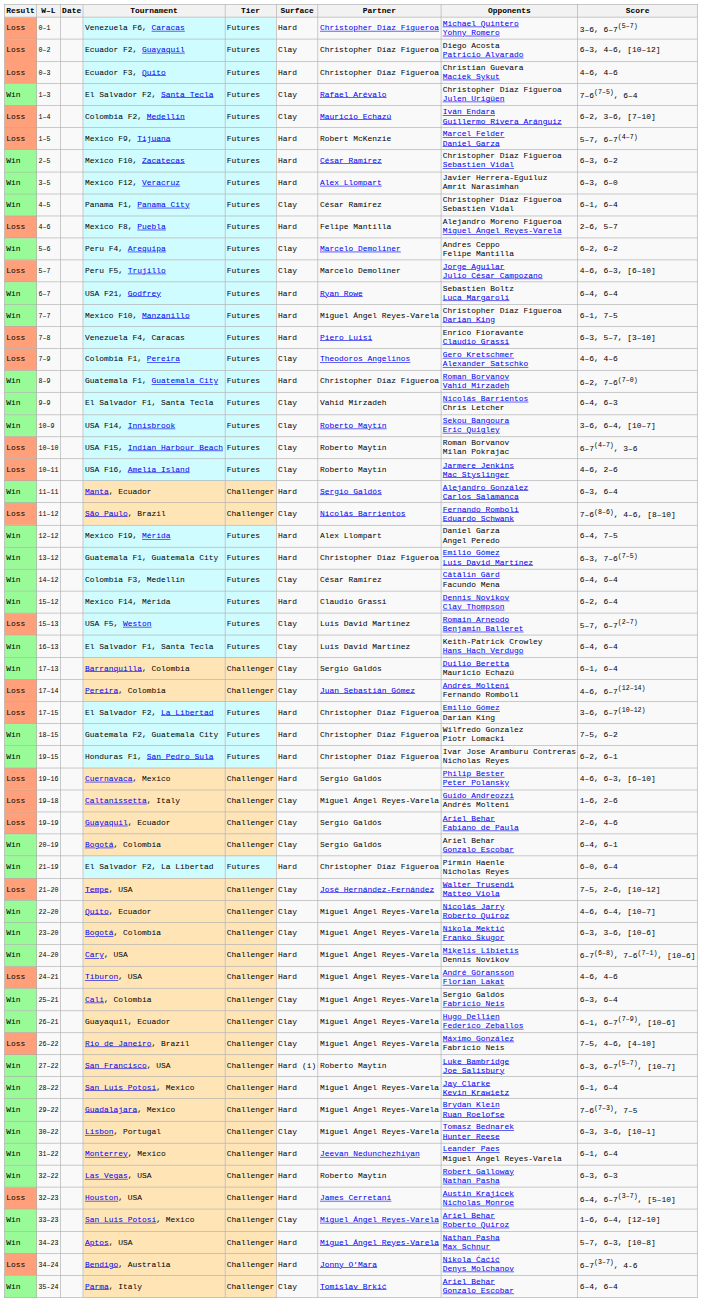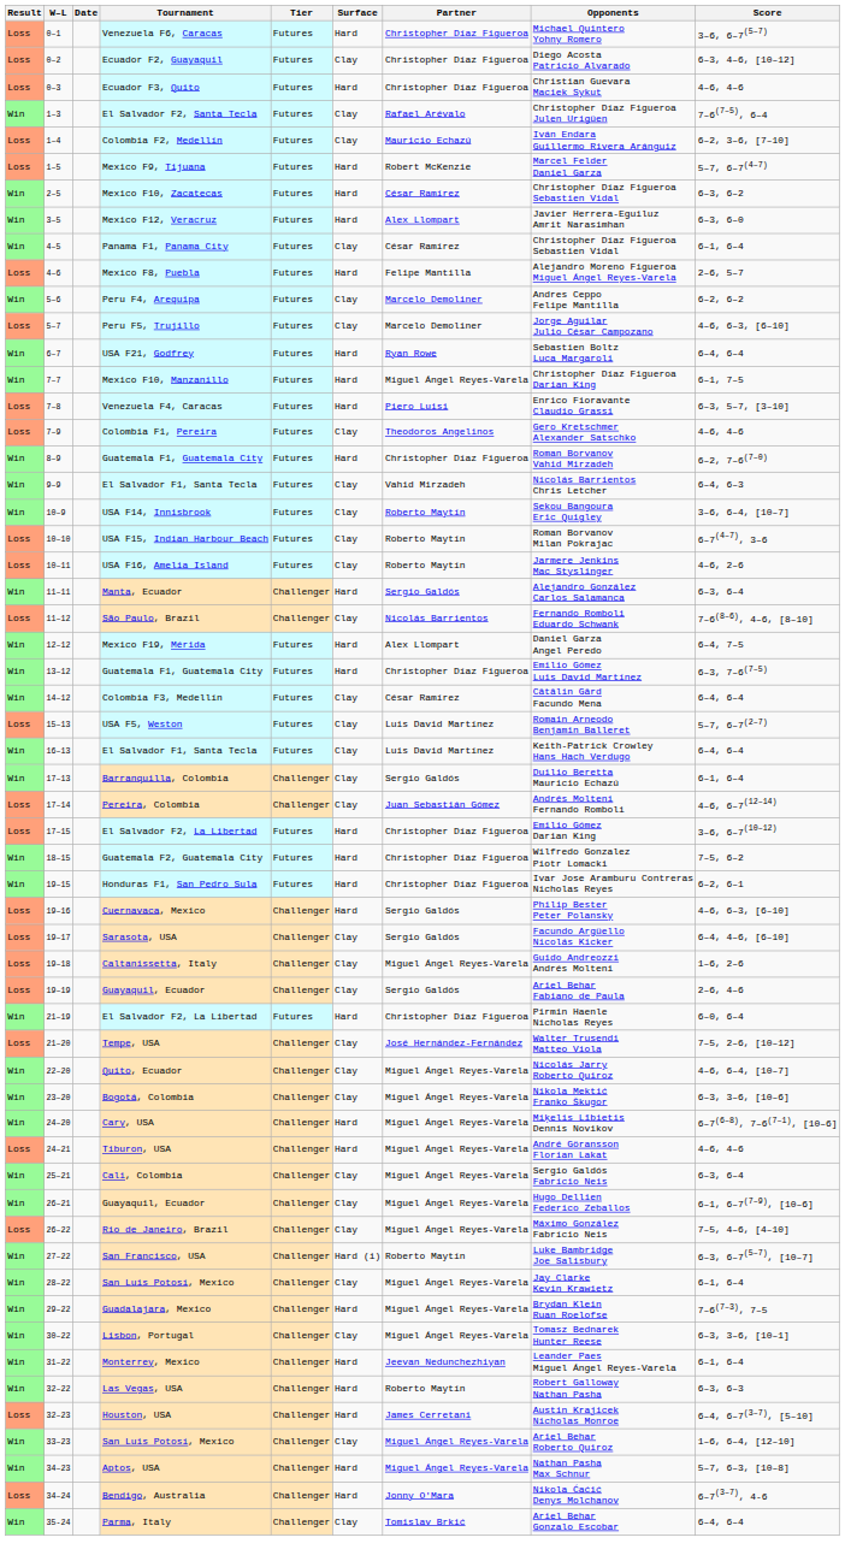 <table class="sortable wikitable">
 <tr>
 <th>Result</th>
 <th class="unsortable">W–L</th>
 <th>Date</th>
 <th>Tournament</th>
 <th>Tier</th>
 <th>Surface</th>
 <th>Partner</th>
 <th>Opponents</th>
 <th class="unsortable">Score</th>
 </tr>
 <tr>
 <td bgcolor=FFA07A>Loss</td>
 <td><small>0–1</small></td>
 <td></td>
 <td style="background:#cffcff;">Venezuela F6, <a href='#'>Caracas</a></td>
 <td style="background:#cffcff;">Futures</td>
 <td>Hard</td>
 <td> <a href='#'>Christopher Díaz Figueroa</a></td>
 <td> <a href='#'>Michael Quintero</a><br> <a href='#'>Yohny Romero</a></td>
 <td>3–6, 6–7<sup>(5–7)</sup></td>
 </tr>
 <tr>
 <td bgcolor=FFA07A>Loss</td>
 <td><small>0–2</small></td>
 <td></td>
 <td style="background:#cffcff;">Ecuador F2, <a href='#'>Guayaquil</a></td>
 <td style="background:#cffcff;">Futures</td>
 <td>Clay</td>
 <td> Christopher Díaz Figueroa</td>
 <td> Diego Acosta<br> <a href='#'>Patricio Alvarado</a></td>
 <td>6–3, 4–6, [10–12]</td>
 </tr>
 <tr>
 <td bgcolor=FFA07A>Loss</td>
 <td><small>0–3</small></td>
 <td></td>
 <td style="background:#cffcff;">Ecuador F3, <a href='#'>Quito</a></td>
 <td style="background:#cffcff;">Futures</td>
 <td>Hard</td>
 <td> Christopher Díaz Figueroa</td>
 <td> Christian Guevara<br> <a href='#'>Maciek Sykut</a></td>
 <td>4–6, 4–6</td>
 </tr>
 <tr>
 <td bgcolor=98FB98>Win</td>
 <td><small>1–3</small></td>
 <td></td>
 <td style="background:#cffcff;">El Salvador F2, <a href='#'>Santa Tecla</a></td>
 <td style="background:#cffcff;">Futures</td>
 <td>Clay</td>
 <td> <a href='#'>Rafael Arévalo</a></td>
 <td> Christopher Díaz Figueroa<br> <a href='#'>Julen Urigüen</a></td>
 <td>7–6<sup>(7–5)</sup>, 6–4</td>
 </tr>
 <tr>
 <td bgcolor=FFA07A>Loss</td>
 <td><small>1–4</small></td>
 <td></td>
 <td style="background:#cffcff;">Colombia F2, <a href='#'>Medellín</a></td>
 <td style="background:#cffcff;">Futures</td>
 <td>Clay</td>
 <td> <a href='#'>Mauricio Echazú</a></td>
 <td> <a href='#'>Iván Endara</a><br> <a href='#'>Guillermo Rivera Aránguiz</a></td>
 <td>6–2, 3–6, [7–10]</td>
 </tr>
 <tr>
 <td bgcolor=FFA07A>Loss</td>
 <td><small>1–5</small></td>
 <td></td>
 <td style="background:#cffcff;">Mexico F9, <a href='#'>Tijuana</a></td>
 <td style="background:#cffcff;">Futures</td>
 <td>Hard</td>
 <td> Robert McKenzie</td>
 <td> <a href='#'>Marcel Felder</a><br> <a href='#'>Daniel Garza</a></td>
 <td>5–7, 6–7<sup>(4–7)</sup></td>
 </tr>
 <tr>
 <td bgcolor=98FB98>Win</td>
 <td><small>2–5</small></td>
 <td></td>
 <td style="background:#cffcff;">Mexico F10, <a href='#'>Zacatecas</a></td>
 <td style="background:#cffcff;">Futures</td>
 <td>Hard</td>
 <td> <a href='#'>César Ramírez</a></td>
 <td> Christopher Díaz Figueroa<br> <a href='#'>Sebastien Vidal</a></td>
 <td>6–3, 6–2</td>
 </tr>
 <tr>
 <td bgcolor=98FB98>Win</td>
 <td><small>3–5</small></td>
 <td></td>
 <td style="background:#cffcff;">Mexico F12, <a href='#'>Veracruz</a></td>
 <td style="background:#cffcff;">Futures</td>
 <td>Hard</td>
 <td> <a href='#'>Alex Llompart</a></td>
 <td> Javier Herrera-Eguiluz<br> Amrit Narasimhan</td>
 <td>6–3, 6–0</td>
 </tr>
 <tr>
 <td bgcolor=98FB98>Win</td>
 <td><small>4–5</small></td>
 <td></td>
 <td style="background:#cffcff;">Panama F1, <a href='#'>Panama City</a></td>
 <td style="background:#cffcff;">Futures</td>
 <td>Clay</td>
 <td> César Ramírez</td>
 <td> Christopher Díaz Figueroa<br> Sebastien Vidal</td>
 <td>6–1, 6–4</td>
 </tr>
 <tr>
 <td bgcolor=FFA07A>Loss</td>
 <td><small>4–6</small></td>
 <td></td>
 <td style="background:#cffcff;">Mexico F8, <a href='#'>Puebla</a></td>
 <td style="background:#cffcff;">Futures</td>
 <td>Hard</td>
 <td> Felipe Mantilla</td>
 <td> Alejandro Moreno Figueroa<br> <a href='#'>Miguel Ángel Reyes-Varela</a></td>
 <td>2–6, 5–7</td>
 </tr>
 <tr>
 <td bgcolor=98FB98>Win</td>
 <td><small>5–6</small></td>
 <td></td>
 <td style="background:#cffcff;">Peru F4, <a href='#'>Arequipa</a></td>
 <td style="background:#cffcff;">Futures</td>
 <td>Clay</td>
 <td> <a href='#'>Marcelo Demoliner</a></td>
 <td> Andres Ceppo<br> Felipe Mantilla</td>
 <td>6–2, 6–2</td>
 </tr>
 <tr>
 <td bgcolor=FFA07A>Loss</td>
 <td><small>5–7</small></td>
 <td></td>
 <td style="background:#cffcff;">Peru F5, <a href='#'>Trujillo</a></td>
 <td style="background:#cffcff;">Futures</td>
 <td>Clay</td>
 <td> Marcelo Demoliner</td>
 <td> <a href='#'>Jorge Aguilar</a><br> <a href='#'>Julio César Campozano</a></td>
 <td>4–6, 6–3, [6–10]</td>
 </tr>
 <tr>
 <td bgcolor=98FB98>Win</td>
 <td><small>6–7</small></td>
 <td></td>
 <td style="background:#cffcff;">USA F21, <a href='#'>Godfrey</a></td>
 <td style="background:#cffcff;">Futures</td>
 <td>Hard</td>
 <td> <a href='#'>Ryan Rowe</a></td>
 <td> Sebastien Boltz<br> <a href='#'>Luca Margaroli</a></td>
 <td>6–4, 6–4</td>
 </tr>
 <tr>
 <td bgcolor=98FB98>Win</td>
 <td><small>7–7</small></td>
 <td></td>
 <td style="background:#cffcff;">Mexico F10, <a href='#'>Manzanillo</a></td>
 <td style="background:#cffcff;">Futures</td>
 <td>Hard</td>
 <td> Miguel Ángel Reyes-Varela</td>
 <td> Christopher Díaz Figueroa<br> <a href='#'>Darian King</a></td>
 <td>6–1, 7–5</td>
 </tr>
 <tr>
 <td bgcolor=FFA07A>Loss</td>
 <td><small>7–8</small></td>
 <td></td>
 <td style="background:#cffcff;">Venezuela F4, Caracas</td>
 <td style="background:#cffcff;">Futures</td>
 <td>Hard</td>
 <td> <a href='#'>Piero Luisi</a></td>
 <td> Enrico Fioravante<br> <a href='#'>Claudio Grassi</a></td>
 <td>6–3, 5–7, [3–10]</td>
 </tr>
 <tr>
 <td bgcolor=FFA07A>Loss</td>
 <td><small>7–9</small></td>
 <td></td>
 <td style="background:#cffcff;">Colombia F1, <a href='#'>Pereira</a></td>
 <td style="background:#cffcff;">Futures</td>
 <td>Clay</td>
 <td> <a href='#'>Theodoros Angelinos</a></td>
 <td> <a href='#'>Gero Kretschmer</a><br> <a href='#'>Alexander Satschko</a></td>
 <td>4–6, 4–6</td>
 </tr>
 <tr>
 <td bgcolor=98FB98>Win</td>
 <td><small>8–9</small></td>
 <td></td>
 <td style="background:#cffcff;">Guatemala F1, <a href='#'>Guatemala City</a></td>
 <td style="background:#cffcff;">Futures</td>
 <td>Hard</td>
 <td> Christopher Díaz Figueroa</td>
 <td> <a href='#'>Roman Borvanov</a><br> <a href='#'>Vahid Mirzadeh</a></td>
 <td>6–2, 7–6<sup>(7–0)</sup></td>
 </tr>
 <tr>
 <td bgcolor=98FB98>Win</td>
 <td><small>9–9</small></td>
 <td></td>
 <td style="background:#cffcff;">El Salvador F1, Santa Tecla</td>
 <td style="background:#cffcff;">Futures</td>
 <td>Clay</td>
 <td> Vahid Mirzadeh</td>
 <td> <a href='#'>Nicolás Barrientos</a><br> Chris Letcher</td>
 <td>6–4, 6–3</td>
 </tr>
 <tr>
 <td bgcolor=98FB98>Win</td>
 <td><small>10–9</small></td>
 <td></td>
 <td style="background:#cffcff;">USA F14, <a href='#'>Innisbrook</a></td>
 <td style="background:#cffcff;">Futures</td>
 <td>Clay</td>
 <td> <a href='#'>Roberto Maytín</a></td>
 <td> <a href='#'>Sekou Bangoura</a><br> <a href='#'>Eric Quigley</a></td>
 <td>3–6, 6–4, [10–7]</td>
 </tr>
 <tr>
 <td bgcolor=FFA07A>Loss</td>
 <td><small>10–10</small></td>
 <td></td>
 <td style="background:#cffcff;">USA F15, <a href='#'>Indian Harbour Beach</a></td>
 <td style="background:#cffcff;">Futures</td>
 <td>Clay</td>
 <td> Roberto Maytín</td>
 <td> Roman Borvanov<br> Milan Pokrajac</td>
 <td>6–7<sup>(4–7)</sup>, 3–6</td>
 </tr>
 <tr>
 <td bgcolor=FFA07A>Loss</td>
 <td><small>10–11</small></td>
 <td></td>
 <td style="background:#cffcff;">USA F16, <a href='#'>Amelia Island</a></td>
 <td style="background:#cffcff;">Futures</td>
 <td>Clay</td>
 <td> Roberto Maytín</td>
 <td> <a href='#'>Jarmere Jenkins</a><br> <a href='#'>Mac Styslinger</a></td>
 <td>4–6, 2–6</td>
 </tr>
 <tr>
 <td bgcolor=98FB98>Win</td>
 <td><small>11–11</small></td>
 <td><a href='#'></a></td>
 <td style="background:moccasin;"><a href='#'>Manta</a>, Ecuador</td>
 <td style="background:moccasin;">Challenger</td>
 <td>Hard</td>
 <td> <a href='#'>Sergio Galdós</a></td>
 <td> <a href='#'>Alejandro González</a><br> <a href='#'>Carlos Salamanca</a></td>
 <td>6–3, 6–4</td>
 </tr>
 <tr>
 <td bgcolor=FFA07A>Loss</td>
 <td><small>11–12</small></td>
 <td><a href='#'></a></td>
 <td style="background:moccasin;"><a href='#'>São Paulo</a>, Brazil</td>
 <td style="background:moccasin;">Challenger</td>
 <td>Clay</td>
 <td> <a href='#'>Nicolás Barrientos</a></td>
 <td> <a href='#'>Fernando Romboli</a><br> <a href='#'>Eduardo Schwank</a></td>
 <td>7–6<sup>(8–6)</sup>, 4–6, [8–10]</td>
 </tr>
 <tr>
 <td bgcolor=98FB98>Win</td>
 <td><small>12–12</small></td>
 <td></td>
 <td style="background:#cffcff;">Mexico F19, <a href='#'>Mérida</a></td>
 <td style="background:#cffcff;">Futures</td>
 <td>Hard</td>
 <td> Alex Llompart</td>
 <td> Daniel Garza<br> Angel Peredo</td>
 <td>6–4, 7–5</td>
 </tr>
 <tr>
 <td bgcolor=98FB98>Win</td>
 <td><small>13–12</small></td>
 <td></td>
 <td style="background:#cffcff;">Guatemala F1, Guatemala City</td>
 <td style="background:#cffcff;">Futures</td>
 <td>Hard</td>
 <td> Christopher Díaz Figueroa</td>
 <td> <a href='#'>Emilio Gómez</a><br> <a href='#'>Luis David Martínez</a></td>
 <td>6–3, 7–6<sup>(7–5)</sup></td>
 </tr>
 <tr>
 <td bgcolor=98FB98>Win</td>
 <td><small>14–12</small></td>
 <td></td>
 <td style="background:#cffcff;">Colombia F3, Medellín</td>
 <td style="background:#cffcff;">Futures</td>
 <td>Clay</td>
 <td> César Ramírez</td>
 <td> <a href='#'>Cătălin Gârd</a><br> Facundo Mena</td>
 <td>6–4, 6–4</td>
 </tr>
 <tr>
-<td bgcolor=98FB98>Win</td>
-<td><small>15–12</small></td>
-<td></td>
-<td style="background:#cffcff;">Mexico F14, Mérida</td>
-<td style="background:#cffcff;">Futures</td>
-<td>Hard</td>
-<td> Claudio Grassi</td>
-<td> <a href='#'>Dennis Novikov</a><br> <a href='#'>Clay Thompson</a></td>
-<td>6–2, 6–4</td>
-</tr>
-<tr>
 <td bgcolor=FFA07A>Loss</td>
 <td><small>15–13</small></td>
 <td></td>
 <td style="background:#cffcff;">USA F5, <a href='#'>Weston</a></td>
 <td style="background:#cffcff;">Futures</td>
 <td>Clay</td>
 <td> Luis David Martínez</td>
 <td> <a href='#'>Romain Arneodo</a><br> <a href='#'>Benjamin Balleret</a></td>
 <td>5–7, 6–7<sup>(2–7)</sup></td>
 </tr>
 <tr>
 <td bgcolor=98FB98>Win</td>
 <td><small>16–13</small></td>
 <td></td>
 <td style="background:#cffcff;">El Salvador F1, Santa Tecla</td>
 <td style="background:#cffcff;">Futures</td>
 <td>Clay</td>
 <td> Luis David Martínez</td>
 <td> Keith-Patrick Crowley<br> <a href='#'>Hans Hach Verdugo</a></td>
 <td>6–4, 6–4</td>
 </tr>
 <tr>
 <td bgcolor=98FB98>Win</td>
 <td><small>17–13</small></td>
 <td><a href='#'></a></td>
 <td style="background:moccasin;"><a href='#'>Barranquilla</a>, Colombia</td>
 <td style="background:moccasin;">Challenger</td>
 <td>Clay</td>
 <td> Sergio Galdós</td>
 <td> <a href='#'>Duilio Beretta</a><br> Mauricio Echazú</td>
 <td>6–1, 6–4</td>
 </tr>
 <tr>
 <td bgcolor=FFA07A>Loss</td>
 <td><small>17–14</small></td>
 <td><a href='#'></a></td>
 <td style="background:moccasin;"><a href='#'>Pereira</a>, Colombia</td>
 <td style="background:moccasin;">Challenger</td>
 <td>Clay</td>
 <td> <a href='#'>Juan Sebastián Gómez</a></td>
 <td> <a href='#'>Andrés Molteni</a><br> Fernando Romboli</td>
 <td>4–6, 6–7<sup>(12–14)</sup></td>
 </tr>
 <tr>
 <td bgcolor=FFA07A>Loss</td>
 <td><small>17–15</small></td>
 <td></td>
 <td style="background:#cffcff;">El Salvador F2, <a href='#'>La Libertad</a></td>
 <td style="background:#cffcff;">Futures</td>
 <td>Hard</td>
 <td> Christopher Díaz Figueroa</td>
 <td> <a href='#'>Emilio Gómez</a><br> Darian King</td>
 <td>3–6, 6–7<sup>(10–12)</sup></td>
 </tr>
 <tr>
 <td bgcolor=98FB98>Win</td>
 <td><small>18–15</small></td>
 <td></td>
 <td style="background:#cffcff;">Guatemala F2, Guatemala City</td>
 <td style="background:#cffcff;">Futures</td>
 <td>Hard</td>
 <td> Christopher Díaz Figueroa</td>
 <td> Wilfredo Gonzalez<br> Piotr Lomacki</td>
 <td>7–5, 6–2</td>
 </tr>
 <tr>
 <td bgcolor=98FB98>Win</td>
 <td><small>19–15</small></td>
 <td></td>
 <td style="background:#cffcff;">Honduras F1, <a href='#'>San Pedro Sula</a></td>
 <td style="background:#cffcff;">Futures</td>
 <td>Hard</td>
 <td> Christopher Díaz Figueroa</td>
 <td> Ivar Jose Aramburu Contreras<br> Nicholas Reyes</td>
 <td>6–2, 6–1</td>
 </tr>
 <tr>
 <td bgcolor=FFA07A>Loss</td>
 <td><small>19–16</small></td>
 <td><a href='#'></a></td>
 <td style="background:moccasin;"><a href='#'>Cuernavaca</a>, Mexico</td>
 <td style="background:moccasin;">Challenger</td>
 <td>Hard</td>
 <td> Sergio Galdós</td>
 <td> <a href='#'>Philip Bester</a><br> <a href='#'>Peter Polansky</a></td>
 <td>4–6, 6–3, [6–10]</td>
 </tr>
 <tr>
 <td bgcolor=FFA07A>Loss</td>
+<td><small>19–17</small></td>
+<td><a href='#'></a></td>
+<td style="background:moccasin;"><a href='#'>Sarasota</a>, USA</td>
+<td style="background:moccasin;">Challenger</td>
+<td>Clay</td>
+<td> Sergio Galdós</td>
+<td> <a href='#'>Facundo Argüello</a><br> <a href='#'>Nicolás Kicker</a></td>
+<td>6–4, 4–6, [6–10]</td>
+</tr>
+<tr>
+<td bgcolor=FFA07A>Loss</td>
 <td><small>19–18</small></td>
 <td><a href='#'></a></td>
 <td style="background:moccasin;"><a href='#'>Caltanissetta</a>, Italy</td>
 <td style="background:moccasin;">Challenger</td>
 <td>Clay</td>
 <td> Miguel Ángel Reyes-Varela</td>
 <td> <a href='#'>Guido Andreozzi</a><br> Andrés Molteni</td>
 <td>1–6, 2–6</td>
 </tr>
 <tr>
 <td bgcolor=FFA07A>Loss</td>
 <td><small>19–19</small></td>
 <td><a href='#'></a></td>
 <td style="background:moccasin;"><a href='#'>Guayaquil</a>, Ecuador</td>
 <td style="background:moccasin;">Challenger</td>
 <td>Clay</td>
 <td> Sergio Galdós</td>
 <td> <a href='#'>Ariel Behar</a><br> <a href='#'>Fabiano de Paula</a></td>
 <td>2–6, 4–6</td>
-</tr>
-<tr>
-<td bgcolor=98FB98>Win</td>
-<td><small>20–19</small></td>
-<td><a href='#'></a></td>
-<td style="background:moccasin;"><a href='#'>Bogotá</a>, Colombia</td>
-<td style="background:moccasin;">Challenger</td>
-<td>Clay</td>
-<td> Sergio Galdós</td>
-<td> Ariel Behar<br> <a href='#'>Gonzalo Escobar</a></td>
-<td>6–4, 6–1</td>
 </tr>
 <tr>
 <td bgcolor=98FB98>Win</td>
 <td><small>21–19</small></td>
 <td></td>
 <td style="background:#cffcff;">El Salvador F2, La Libertad</td>
 <td style="background:#cffcff;">Futures</td>
 <td>Hard</td>
 <td> Christopher Díaz Figueroa</td>
 <td> Pirmin Haenle<br> Nicholas Reyes</td>
 <td>6–0, 6–4</td>
 </tr>
 <tr>
 <td bgcolor=FFA07A>Loss</td>
 <td><small>21–20</small></td>
 <td><a href='#'></a></td>
 <td style="background:moccasin;"><a href='#'>Tempe</a>, USA</td>
 <td style="background:moccasin;">Challenger</td>
 <td>Clay</td>
 <td> <a href='#'>José Hernández-Fernández</a></td>
 <td> <a href='#'>Walter Trusendi</a><br> <a href='#'>Matteo Viola</a></td>
 <td>7–5, 2–6, [10–12]</td>
 </tr>
 <tr>
 <td bgcolor=98FB98>Win</td>
 <td><small>22–20</small></td>
 <td><a href='#'></a></td>
 <td style="background:moccasin;"><a href='#'>Quito</a>, Ecuador</td>
 <td style="background:moccasin;">Challenger</td>
 <td>Clay</td>
 <td> Miguel Ángel Reyes-Varela</td>
 <td> <a href='#'>Nicolás Jarry</a><br> <a href='#'>Roberto Quiroz</a></td>
 <td>4–6, 6–4, [10–7]</td>
 </tr>
 <tr>
 <td bgcolor=98FB98>Win</td>
 <td><small>23–20</small></td>
 <td><a href='#'></a></td>
 <td style="background:moccasin;"><a href='#'>Bogotá</a>, Colombia</td>
 <td style="background:moccasin;">Challenger</td>
 <td>Clay</td>
 <td> Miguel Ángel Reyes-Varela</td>
 <td> <a href='#'>Nikola Mektić</a><br> <a href='#'>Franko Škugor</a></td>
 <td>6–3, 3–6, [10–6]</td>
 </tr>
 <tr>
 <td bgcolor=98FB98>Win</td>
 <td><small>24–20</small></td>
 <td><a href='#'></a></td>
 <td style="background:moccasin;"><a href='#'>Cary</a>, USA</td>
 <td style="background:moccasin;">Challenger</td>
 <td>Hard</td>
 <td> Miguel Ángel Reyes-Varela</td>
 <td> <a href='#'>Miķelis Lībietis</a><br> Dennis Novikov</td>
 <td>6–7<sup>(6–8)</sup>, 7–6<sup>(7–1)</sup>, [10–6]</td>
 </tr>
 <tr>
 <td bgcolor=FFA07A>Loss</td>
 <td><small>24–21</small></td>
 <td><a href='#'></a></td>
 <td style="background:moccasin;"><a href='#'>Tiburon</a>, USA</td>
 <td style="background:moccasin;">Challenger</td>
 <td>Hard</td>
 <td> Miguel Ángel Reyes-Varela</td>
 <td> <a href='#'>André Göransson</a><br> <a href='#'>Florian Lakat</a></td>
 <td>4–6, 4–6</td>
 </tr>
 <tr>
 <td bgcolor=98FB98>Win</td>
 <td><small>25–21</small></td>
 <td><a href='#'></a></td>
 <td style="background:moccasin;"><a href='#'>Cali</a>, Colombia</td>
 <td style="background:moccasin;">Challenger</td>
 <td>Clay</td>
 <td> Miguel Ángel Reyes-Varela</td>
 <td> Sergio Galdós<br> <a href='#'>Fabrício Neis</a></td>
 <td>6–3, 6–4</td>
 </tr>
 <tr>
 <td bgcolor=98FB98>Win</td>
 <td><small>26–21</small></td>
 <td><a href='#'></a></td>
 <td style="background:moccasin;">Guayaquil, Ecuador</td>
 <td style="background:moccasin;">Challenger</td>
 <td>Clay</td>
 <td> Miguel Ángel Reyes-Varela</td>
 <td> <a href='#'>Hugo Dellien</a><br> <a href='#'>Federico Zeballos</a></td>
 <td>6–1, 6–7<sup>(7–9)</sup>, [10–6]</td>
 </tr>
 <tr>
 <td bgcolor=FFA07A>Loss</td>
 <td><small>26–22</small></td>
 <td><a href='#'></a></td>
 <td style="background:moccasin;"><a href='#'>Rio de Janeiro</a>, Brazil</td>
 <td style="background:moccasin;">Challenger</td>
 <td>Clay</td>
 <td> Miguel Ángel Reyes-Varela</td>
 <td> <a href='#'>Máximo González</a><br> Fabrício Neis</td>
 <td>7–5, 4–6, [4–10]</td>
 </tr>
 <tr>
 <td bgcolor=98FB98>Win</td>
 <td><small>27–22</small></td>
 <td><a href='#'></a></td>
 <td style="background:moccasin;"><a href='#'>San Francisco</a>, USA</td>
 <td style="background:moccasin;">Challenger</td>
 <td>Hard (i)</td>
 <td> Roberto Maytín</td>
 <td> <a href='#'>Luke Bambridge</a><br> <a href='#'>Joe Salisbury</a></td>
 <td>6–3, 6–7<sup>(5–7)</sup>, [10–7]</td>
 </tr>
 <tr>
 <td bgcolor=98FB98>Win</td>
 <td><small>28–22</small></td>
 <td><a href='#'></a></td>
 <td style="background:moccasin;"><a href='#'>San Luis Potosí</a>, Mexico</td>
 <td style="background:moccasin;">Challenger</td>
-<td>Hard</td>
+<td>Clay</td>
 <td> Miguel Ángel Reyes-Varela</td>
 <td> <a href='#'>Jay Clarke</a><br> <a href='#'>Kevin Krawietz</a></td>
 <td>6–1, 6–4</td>
 </tr>
 <tr>
 <td bgcolor=98FB98>Win</td>
 <td><small>29–22</small></td>
 <td><a href='#'></a></td>
 <td style="background:moccasin;"><a href='#'>Guadalajara</a>, Mexico</td>
 <td style="background:moccasin;">Challenger</td>
 <td>Hard</td>
 <td> Miguel Ángel Reyes-Varela</td>
 <td> <a href='#'>Brydan Klein</a><br> <a href='#'>Ruan Roelofse</a></td>
 <td>7–6<sup>(7–3)</sup>, 7–5</td>
 </tr>
 <tr>
 <td bgcolor=98FB98>Win</td>
 <td><small>30–22</small></td>
 <td><a href='#'></a></td>
 <td style="background:moccasin;"><a href='#'>Lisbon</a>, Portugal</td>
 <td style="background:moccasin;">Challenger</td>
 <td>Clay</td>
 <td> Miguel Ángel Reyes-Varela</td>
 <td> <a href='#'>Tomasz Bednarek</a><br> <a href='#'>Hunter Reese</a></td>
 <td>6–3, 3–6, [10–1]</td>
 </tr>
 <tr>
 <td bgcolor=98FB98>Win</td>
 <td><small>31–22</small></td>
 <td><a href='#'></a></td>
 <td style="background:moccasin;"><a href='#'>Monterrey</a>, Mexico</td>
 <td style="background:moccasin;">Challenger</td>
 <td>Hard</td>
 <td> <a href='#'>Jeevan Nedunchezhiyan</a></td>
 <td> <a href='#'>Leander Paes</a><br> Miguel Ángel Reyes-Varela</td>
 <td>6–1, 6–4</td>
 </tr>
 <tr>
 <td bgcolor=98FB98>Win</td>
 <td><small>32–22</small></td>
 <td><a href='#'></a></td>
 <td style="background:moccasin;"><a href='#'>Las Vegas</a>, USA</td>
 <td style="background:moccasin;">Challenger</td>
 <td>Hard</td>
 <td> Roberto Maytín</td>
 <td> <a href='#'>Robert Galloway</a><br> <a href='#'>Nathan Pasha</a></td>
 <td>6–3, 6–3</td>
 </tr>
 <tr>
 <td bgcolor=FFA07A>Loss</td>
 <td><small>32–23</small></td>
 <td><a href='#'></a></td>
 <td style="background:moccasin;"><a href='#'>Houston</a>, USA</td>
 <td style="background:moccasin;">Challenger</td>
 <td>Hard</td>
 <td> <a href='#'>James Cerretani</a></td>
 <td> <a href='#'>Austin Krajicek</a><br> <a href='#'>Nicholas Monroe</a></td>
 <td>6–4, 6–7<sup>(3–7)</sup>, [5–10]</td>
 </tr>
 <tr>
 <td bgcolor=98FB98>Win</td>
 <td><small>33–23</small></td>
 <td><a href='#'></a></td>
 <td style="background:moccasin;"><a href='#'>San Luis Potosí</a>, Mexico</td>
 <td style="background:moccasin;">Challenger</td>
 <td>Clay</td>
 <td> <a href='#'>Miguel Ángel Reyes-Varela</a></td>
 <td> <a href='#'>Ariel Behar</a><br> <a href='#'>Roberto Quiroz</a></td>
 <td>1–6, 6–4, [12–10]</td>
 </tr>
 <tr>
 <td bgcolor=98FB98>Win</td>
 <td><small>34–23</small></td>
 <td><a href='#'></a></td>
 <td style="background:moccasin;"><a href='#'>Aptos</a>, USA</td>
 <td style="background:moccasin;">Challenger</td>
 <td>Hard</td>
 <td> <a href='#'>Miguel Ángel Reyes-Varela</a></td>
 <td> <a href='#'>Nathan Pasha</a><br> <a href='#'>Max Schnur</a></td>
 <td>5–7, 6–3, [10–8]</td>
 </tr>
 <tr>
 <td bgcolor=FFA07A>Loss</td>
 <td><small>34–24</small></td>
 <td><a href='#'></a></td>
 <td style="background:moccasin;"><a href='#'>Bendigo</a>, Australia</td>
 <td style="background:moccasin;">Challenger</td>
 <td>Hard</td>
 <td> <a href='#'>Jonny O'Mara</a></td>
 <td> <a href='#'>Nikola Ćaćić</a><br> <a href='#'>Denys Molchanov</a></td>
 <td>6–7<sup>(3–7)</sup>, 4-6</td>
 </tr>
 <tr>
 <td bgcolor=98FB98>Win</td>
 <td><small>35-24</small></td>
 <td><a href='#'></a></td>
 <td style="background:moccasin;"><a href='#'>Parma</a>, Italy</td>
 <td style="background:moccasin;">Challenger</td>
 <td>Clay</td>
 <td> <a href='#'>Tomislav Brkić</a></td>
 <td> <a href='#'>Ariel Behar</a><br> <a href='#'>Gonzalo Escobar</a></td>
 <td>6–4, 6–4</td>
 </tr>
 </table>
